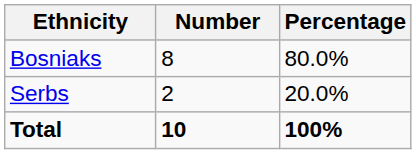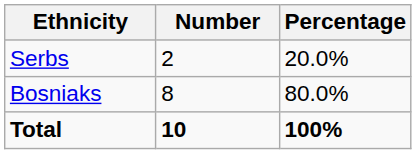 <table class="wikitable">
 <tr>
 <th width="100px">Ethnicity</th>
 <th width="80px">Number</th>
 <th width="80px">Percentage</th>
 </tr>
 <tr>
+<td><a href='#'>Serbs</a></td>
+<td>2</td>
+<td>20.0%</td>
+</tr>
+<tr>
 <td><a href='#'>Bosniaks</a></td>
 <td>8</td>
 <td>80.0%</td>
-</tr>
-<tr>
-<td><a href='#'>Serbs</a></td>
-<td>2</td>
-<td>20.0%</td>
 </tr>
 <tr>
 <td><strong>Total</strong></td>
 <td><strong>10</strong></td>
 <td><strong>100%</strong></td>
 </tr>
 </table>
